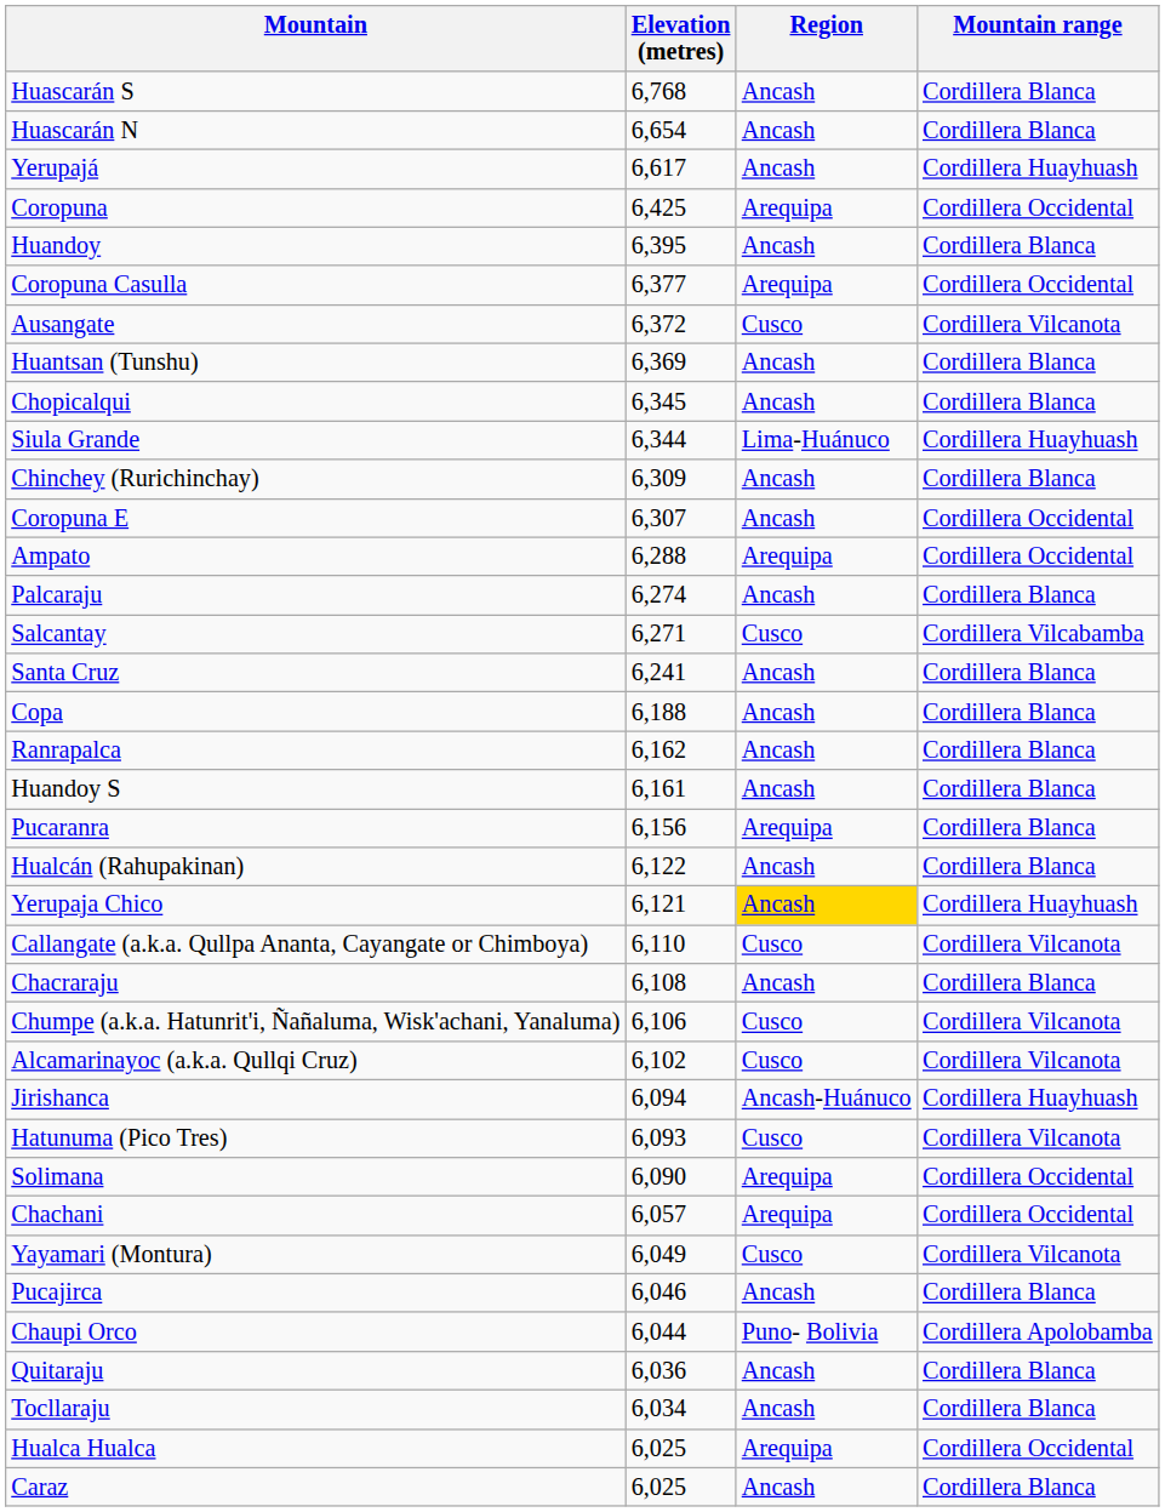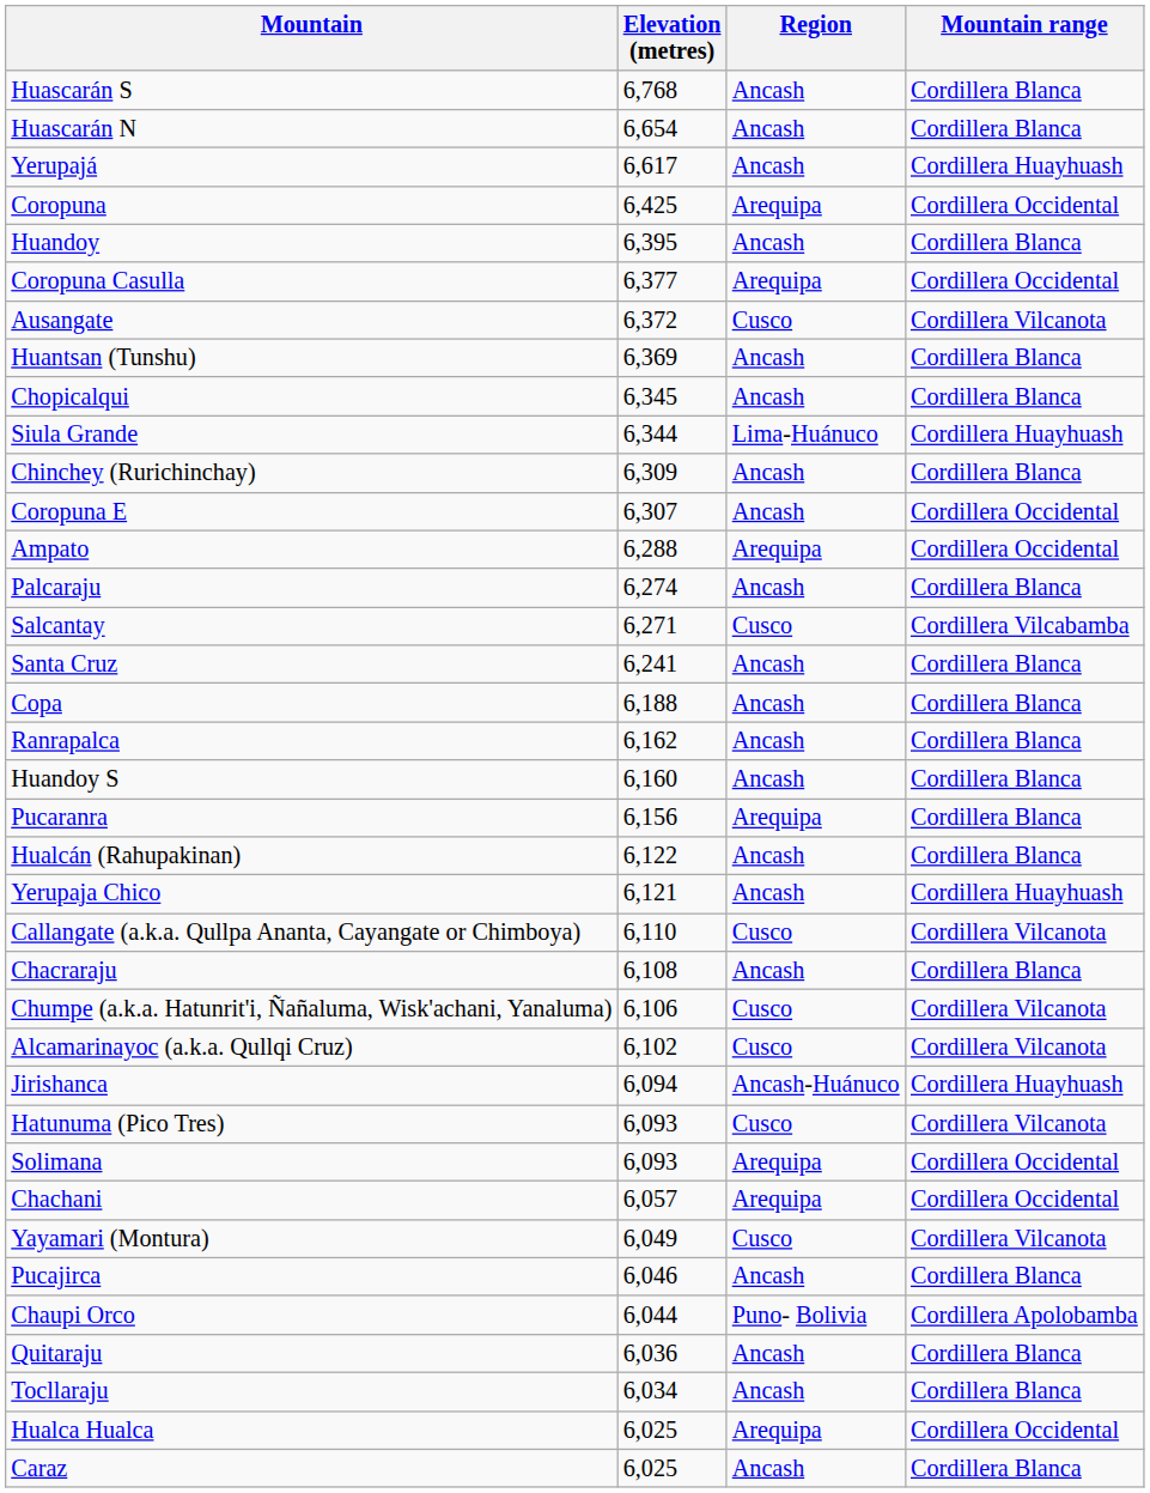 <table class="wikitable sortable">
 <tr>
 <th VALIGN=TOP><a href='#'>Mountain</a></th>
 <th VALIGN=TOP><a href='#'>Elevation</a><br>(metres)</th>
 <th VALIGN=TOP><a href='#'>Region</a></th>
 <th VALIGN=TOP><a href='#'>Mountain range</a></th>
 </tr>
 <tr>
 <td><a href='#'>Huascarán</a> S</td>
 <td>6,768</td>
 <td><a href='#'>Ancash</a></td>
 <td><a href='#'>Cordillera Blanca</a></td>
 </tr>
 <tr>
 <td><a href='#'>Huascarán</a> N</td>
 <td>6,654</td>
 <td><a href='#'>Ancash</a></td>
 <td><a href='#'>Cordillera Blanca</a></td>
 </tr>
 <tr>
 <td><a href='#'>Yerupajá</a></td>
 <td>6,617</td>
 <td><a href='#'>Ancash</a></td>
 <td><a href='#'>Cordillera Huayhuash</a></td>
 </tr>
 <tr>
 <td><a href='#'>Coropuna</a></td>
 <td>6,425</td>
 <td><a href='#'>Arequipa</a></td>
 <td><a href='#'>Cordillera Occidental</a></td>
 </tr>
 <tr>
 <td><a href='#'>Huandoy</a></td>
 <td>6,395</td>
 <td><a href='#'>Ancash</a></td>
 <td><a href='#'>Cordillera Blanca</a></td>
 </tr>
 <tr>
 <td><a href='#'>Coropuna Casulla</a></td>
 <td>6,377</td>
 <td><a href='#'>Arequipa</a></td>
 <td><a href='#'>Cordillera Occidental</a></td>
 </tr>
 <tr>
 <td><a href='#'>Ausangate</a></td>
 <td>6,372</td>
 <td><a href='#'>Cusco</a></td>
 <td><a href='#'>Cordillera Vilcanota</a></td>
 </tr>
 <tr>
 <td><a href='#'>Huantsan</a> (Tunshu)</td>
 <td>6,369</td>
 <td><a href='#'>Ancash</a></td>
 <td><a href='#'>Cordillera Blanca</a></td>
 </tr>
 <tr>
 <td><a href='#'>Chopicalqui</a></td>
 <td>6,345</td>
 <td><a href='#'>Ancash</a></td>
 <td><a href='#'>Cordillera Blanca</a></td>
 </tr>
 <tr>
 <td><a href='#'>Siula Grande</a></td>
 <td>6,344</td>
 <td><a href='#'>Lima</a>-<a href='#'>Huánuco</a></td>
 <td><a href='#'>Cordillera Huayhuash</a></td>
 </tr>
 <tr>
 <td><a href='#'>Chinchey</a> (Rurichinchay)</td>
 <td>6,309</td>
 <td><a href='#'>Ancash</a></td>
 <td><a href='#'>Cordillera Blanca</a></td>
 </tr>
 <tr>
 <td><a href='#'>Coropuna E</a></td>
 <td>6,307</td>
 <td><a href='#'>Ancash</a></td>
 <td><a href='#'>Cordillera Occidental</a></td>
 </tr>
 <tr>
 <td><a href='#'>Ampato</a></td>
 <td>6,288</td>
 <td><a href='#'>Arequipa</a></td>
 <td><a href='#'>Cordillera Occidental</a></td>
 </tr>
 <tr>
 <td><a href='#'>Palcaraju</a></td>
 <td>6,274</td>
 <td><a href='#'>Ancash</a></td>
 <td><a href='#'>Cordillera Blanca</a></td>
 </tr>
 <tr>
 <td><a href='#'>Salcantay</a></td>
 <td>6,271</td>
 <td><a href='#'>Cusco</a></td>
 <td><a href='#'>Cordillera Vilcabamba</a></td>
 </tr>
 <tr>
 <td><a href='#'>Santa Cruz</a></td>
 <td>6,241</td>
 <td><a href='#'>Ancash</a></td>
 <td><a href='#'>Cordillera Blanca</a></td>
 </tr>
 <tr>
 <td><a href='#'>Copa</a></td>
 <td>6,188</td>
 <td><a href='#'>Ancash</a></td>
 <td><a href='#'>Cordillera Blanca</a></td>
 </tr>
 <tr>
 <td><a href='#'>Ranrapalca</a></td>
 <td>6,162</td>
 <td><a href='#'>Ancash</a></td>
 <td><a href='#'>Cordillera Blanca</a></td>
 </tr>
 <tr>
 <td>Huandoy S</td>
-<td>6,161</td>
+<td>6,160</td>
 <td><a href='#'>Ancash</a></td>
 <td><a href='#'>Cordillera Blanca</a></td>
 </tr>
 <tr>
 <td><a href='#'>Pucaranra</a></td>
 <td>6,156</td>
 <td><a href='#'>Arequipa</a></td>
 <td><a href='#'>Cordillera Blanca</a></td>
 </tr>
 <tr>
 <td><a href='#'>Hualcán</a> (Rahupakinan)</td>
 <td>6,122</td>
 <td><a href='#'>Ancash</a></td>
 <td><a href='#'>Cordillera Blanca</a></td>
 </tr>
 <tr>
 <td><a href='#'>Yerupaja Chico</a></td>
 <td>6,121</td>
-<td style="background: gold;"><a href='#'>Ancash</a></td>
+<td><a href='#'>Ancash</a></td>
 <td><a href='#'>Cordillera Huayhuash</a></td>
 </tr>
 <tr>
 <td><a href='#'>Callangate</a> (a.k.a. Qullpa Ananta, Cayangate or Chimboya)</td>
 <td>6,110</td>
 <td><a href='#'>Cusco</a></td>
 <td><a href='#'>Cordillera Vilcanota</a></td>
 </tr>
 <tr>
 <td><a href='#'>Chacraraju</a></td>
 <td>6,108</td>
 <td><a href='#'>Ancash</a></td>
 <td><a href='#'>Cordillera Blanca</a></td>
 </tr>
 <tr>
 <td><a href='#'>Chumpe</a> (a.k.a. Hatunrit'i, Ñañaluma, Wisk'achani, Yanaluma)</td>
 <td>6,106</td>
 <td><a href='#'>Cusco</a></td>
 <td><a href='#'>Cordillera Vilcanota</a></td>
 </tr>
 <tr>
 <td><a href='#'>Alcamarinayoc</a> (a.k.a. Qullqi Cruz)</td>
 <td>6,102</td>
 <td><a href='#'>Cusco</a></td>
 <td><a href='#'>Cordillera Vilcanota</a></td>
 </tr>
 <tr>
 <td><a href='#'>Jirishanca</a></td>
 <td>6,094</td>
 <td><a href='#'>Ancash</a>-<a href='#'>Huánuco</a></td>
 <td><a href='#'>Cordillera Huayhuash</a></td>
 </tr>
 <tr>
 <td><a href='#'>Hatunuma</a> (Pico Tres)</td>
 <td>6,093</td>
 <td><a href='#'>Cusco</a></td>
 <td><a href='#'>Cordillera Vilcanota</a></td>
 </tr>
 <tr>
 <td><a href='#'>Solimana</a></td>
-<td>6,090</td>
+<td>6,093</td>
 <td><a href='#'>Arequipa</a></td>
 <td><a href='#'>Cordillera Occidental</a></td>
 </tr>
 <tr>
 <td><a href='#'>Chachani</a></td>
 <td>6,057</td>
 <td><a href='#'>Arequipa</a></td>
 <td><a href='#'>Cordillera Occidental</a></td>
 </tr>
 <tr>
 <td><a href='#'>Yayamari</a> (Montura)</td>
 <td>6,049</td>
 <td><a href='#'>Cusco</a></td>
 <td><a href='#'>Cordillera Vilcanota</a></td>
 </tr>
 <tr>
 <td><a href='#'>Pucajirca</a></td>
 <td>6,046</td>
 <td><a href='#'>Ancash</a></td>
 <td><a href='#'>Cordillera Blanca</a></td>
 </tr>
 <tr>
 <td><a href='#'>Chaupi Orco</a></td>
 <td>6,044</td>
 <td><a href='#'>Puno</a>- <a href='#'>Bolivia</a></td>
 <td><a href='#'>Cordillera Apolobamba</a></td>
 </tr>
 <tr>
 <td><a href='#'>Quitaraju</a></td>
 <td>6,036</td>
 <td><a href='#'>Ancash</a></td>
 <td><a href='#'>Cordillera Blanca</a></td>
 </tr>
 <tr>
 <td><a href='#'>Tocllaraju</a></td>
 <td>6,034</td>
 <td><a href='#'>Ancash</a></td>
 <td><a href='#'>Cordillera Blanca</a></td>
 </tr>
 <tr>
 <td><a href='#'>Hualca Hualca</a></td>
 <td>6,025</td>
 <td><a href='#'>Arequipa</a></td>
 <td><a href='#'>Cordillera Occidental</a></td>
 </tr>
 <tr>
 <td><a href='#'>Caraz</a></td>
 <td>6,025</td>
 <td><a href='#'>Ancash</a></td>
 <td><a href='#'>Cordillera Blanca</a></td>
 </tr>
 </table>
